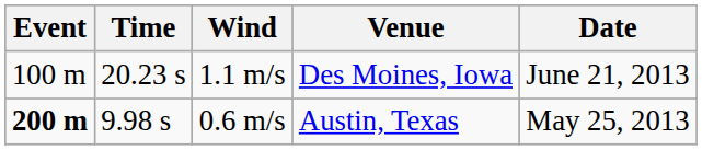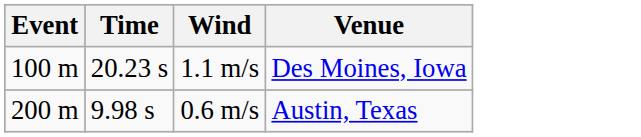 <table class="wikitable">
 <tr>
 <th>Event</th>
 <th>Time</th>
 <th>Wind</th>
 <th>Venue</th>
-<th>Date</th>
 </tr>
 <tr>
 <td>100 m</td>
 <td>20.23 s</td>
 <td>1.1 m/s</td>
 <td><a href='#'>Des Moines, Iowa</a></td>
-<td>June 21, 2013</td>
 </tr>
 <tr>
-<td><strong>200 m</strong></td>
+<td>200 m</td>
 <td>9.98 s</td>
 <td>0.6 m/s</td>
 <td><a href='#'>Austin, Texas</a></td>
-<td>May 25, 2013</td>
 </tr>
 </table>
